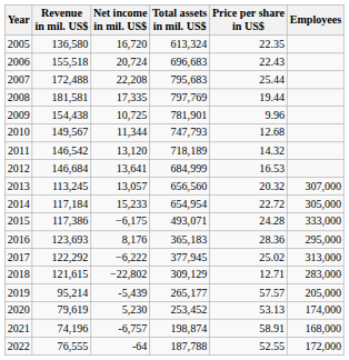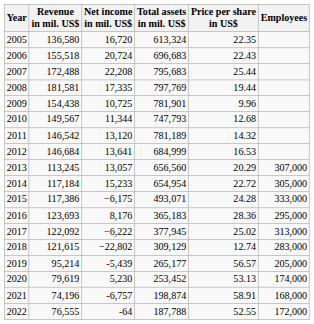 <table class="wikitable float-left" style="text-align: right;">
 <tr>
 <th>Year</th>
 <th>Revenue<br>in mil. US$</th>
 <th>Net income<br>in mil. US$</th>
 <th>Total assets<br>in mil. US$</th>
 <th>Price per share<br>in US$</th>
 <th>Employees</th>
 </tr>
 <tr>
 <td>2005</td>
 <td>136,580</td>
 <td>16,720</td>
 <td>613,324</td>
 <td>22.35</td>
 <td></td>
 </tr>
 <tr>
 <td>2006</td>
 <td>155,518</td>
 <td>20,724</td>
 <td>696,683</td>
 <td>22.43</td>
 <td></td>
 </tr>
 <tr>
 <td>2007</td>
 <td>172,488</td>
 <td>22,208</td>
 <td>795,683</td>
 <td>25.44</td>
 <td></td>
 </tr>
 <tr>
 <td>2008</td>
 <td>181,581</td>
 <td>17,335</td>
 <td>797,769</td>
 <td>19.44</td>
 <td></td>
 </tr>
 <tr>
 <td>2009</td>
 <td>154,438</td>
 <td>10,725</td>
 <td>781,901</td>
 <td>9.96</td>
 <td></td>
 </tr>
 <tr>
 <td>2010</td>
 <td>149,567</td>
 <td>11,344</td>
 <td>747,793</td>
 <td>12.68</td>
 <td></td>
 </tr>
 <tr>
 <td>2011</td>
 <td>146,542</td>
 <td>13,120</td>
-<td>718,189</td>
+<td>781,189</td>
 <td>14.32</td>
 <td></td>
 </tr>
 <tr>
 <td>2012</td>
 <td>146,684</td>
 <td>13,641</td>
 <td>684,999</td>
 <td>16.53</td>
 <td></td>
 </tr>
 <tr>
 <td>2013</td>
 <td>113,245</td>
 <td>13,057</td>
 <td>656,560</td>
-<td>20.32</td>
+<td>20.29</td>
 <td>307,000</td>
 </tr>
 <tr>
 <td>2014</td>
 <td>117,184</td>
 <td>15,233</td>
 <td>654,954</td>
 <td>22.72</td>
 <td>305,000</td>
 </tr>
 <tr>
 <td>2015</td>
 <td>117,386</td>
 <td>−6,175</td>
 <td>493,071</td>
 <td>24.28</td>
 <td>333,000</td>
 </tr>
 <tr>
 <td>2016</td>
 <td>123,693</td>
 <td>8,176</td>
 <td>365,183</td>
 <td>28.36</td>
 <td>295,000</td>
 </tr>
 <tr>
 <td>2017</td>
-<td>122,292</td>
+<td>122,092</td>
 <td>−6,222</td>
 <td>377,945</td>
 <td>25.02</td>
 <td>313,000</td>
 </tr>
 <tr>
 <td>2018</td>
 <td>121,615</td>
 <td>−22,802</td>
 <td>309,129</td>
-<td>12.71</td>
+<td>12.74</td>
 <td>283,000</td>
 </tr>
 <tr>
 <td>2019</td>
 <td>95,214</td>
 <td>-5,439</td>
 <td>265,177</td>
-<td>57.57</td>
+<td>56.57</td>
 <td>205,000</td>
 </tr>
 <tr>
 <td>2020</td>
 <td>79,619</td>
 <td>5,230</td>
 <td>253,452</td>
 <td>53.13</td>
 <td>174,000</td>
 </tr>
 <tr>
 <td>2021</td>
 <td>74,196</td>
 <td>-6,757</td>
 <td>198,874</td>
 <td>58.91</td>
 <td>168,000</td>
 </tr>
 <tr>
 <td>2022</td>
 <td>76,555</td>
 <td>-64</td>
 <td>187,788</td>
 <td>52.55</td>
 <td>172,000</td>
 </tr>
 </table>
